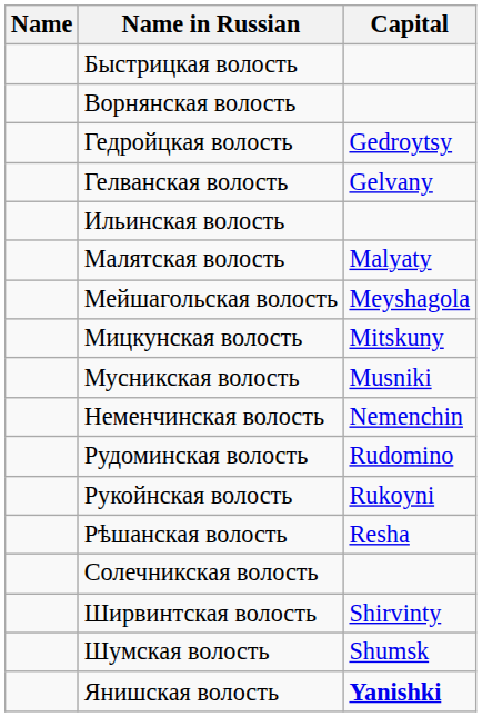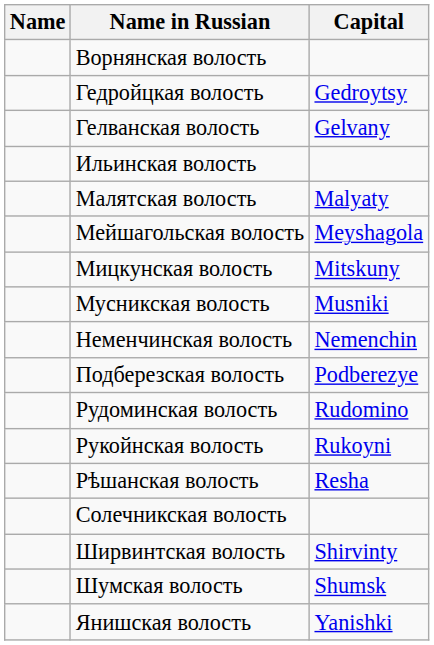 <table class="wikitable sortable">
 <tr>
 <th>Name</th>
 <th>Name in Russian</th>
 <th>Capital</th>
-</tr>
-<tr>
-<td></td>
-<td>Быстрицкая волость</td>
-<td></td>
 </tr>
 <tr>
 <td></td>
 <td>Ворнянская волость</td>
 <td></td>
 </tr>
 <tr>
 <td></td>
 <td>Гедройцкая волость</td>
 <td><a href='#'>Gedroytsy</a></td>
 </tr>
 <tr>
 <td></td>
 <td>Гелванская волость</td>
 <td><a href='#'>Gelvany</a></td>
 </tr>
 <tr>
 <td></td>
 <td>Ильинская волость</td>
 <td></td>
 </tr>
 <tr>
 <td></td>
 <td>Малятская волость</td>
 <td><a href='#'>Malyaty</a></td>
 </tr>
 <tr>
 <td></td>
 <td>Мейшагольская волость</td>
 <td><a href='#'>Meyshagola</a></td>
 </tr>
 <tr>
 <td></td>
 <td>Мицкунская волость</td>
 <td><a href='#'>Mitskuny</a></td>
 </tr>
 <tr>
 <td></td>
 <td>Мусникская волость</td>
 <td><a href='#'>Musniki</a></td>
 </tr>
 <tr>
 <td></td>
 <td>Неменчинская волость</td>
 <td><a href='#'>Nemenchin</a></td>
 </tr>
 <tr>
 <td></td>
+<td>Подберезская волость</td>
+<td><a href='#'>Podberezye</a></td>
+</tr>
+<tr>
+<td></td>
 <td>Рудоминская волость</td>
 <td><a href='#'>Rudomino</a></td>
 </tr>
 <tr>
 <td></td>
 <td>Рукойнская волость</td>
 <td><a href='#'>Rukoyni</a></td>
 </tr>
 <tr>
 <td></td>
 <td>Рѣшанская волость</td>
 <td><a href='#'>Resha</a></td>
 </tr>
 <tr>
 <td></td>
 <td>Солечникская волость</td>
 <td></td>
 </tr>
 <tr>
 <td></td>
 <td>Ширвинтская волость</td>
 <td><a href='#'>Shirvinty</a></td>
 </tr>
 <tr>
 <td></td>
 <td>Шумская волость</td>
 <td><a href='#'>Shumsk</a></td>
 </tr>
 <tr>
 <td></td>
 <td>Янишская волость</td>
-<td><strong><a href='#'>Yanishki</a></strong></td>
+<td><a href='#'>Yanishki</a></td>
 </tr>
 </table>
